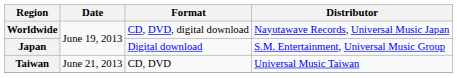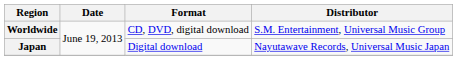 <table class="wikitable plainrowheaders" style="width:670px;">
 <tr>
 <th>Region</th>
 <th>Date</th>
 <th>Format</th>
 <th>Distributor</th>
 </tr>
 <tr>
 <th scope="row">Worldwide</th>
 <td rowspan="2">June 19, 2013</td>
 <td><a href='#'>CD</a>, <a href='#'>DVD</a>, digital download</td>
-<td><a href='#'>Nayutawave Records</a>, <a href='#'>Universal Music Japan</a></td>
+<td><a href='#'>S.M. Entertainment</a>, <a href='#'>Universal Music Group</a></td>
 </tr>
 <tr>
 <th scope="row">Japan</th>
 <td><a href='#'>Digital download</a></td>
-<td><a href='#'>S.M. Entertainment</a>, <a href='#'>Universal Music Group</a></td>
-</tr>
-<tr>
-<th scope="row">Taiwan</th>
-<td>June 21, 2013</td>
-<td>CD, DVD</td>
-<td><a href='#'>Universal Music Taiwan</a></td>
+<td><a href='#'>Nayutawave Records</a>, <a href='#'>Universal Music Japan</a></td>
 </tr>
 <tr>
 </tr>
 </table>
